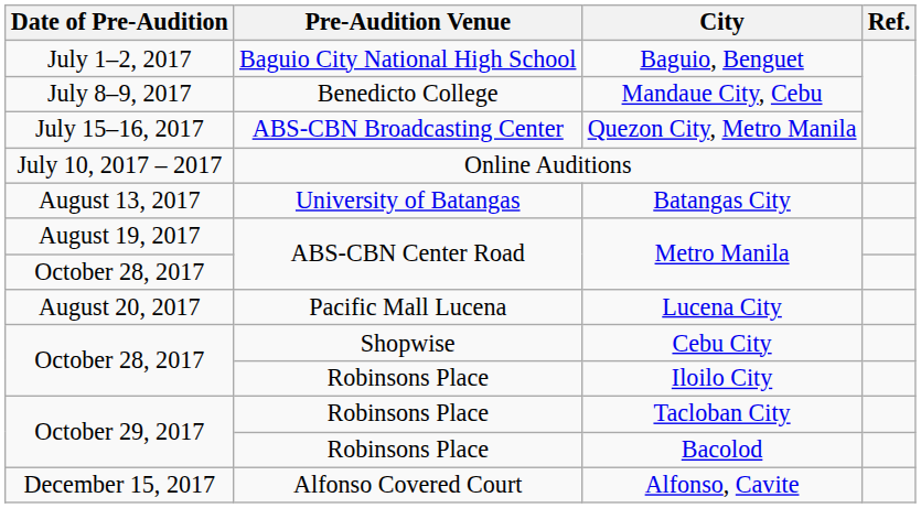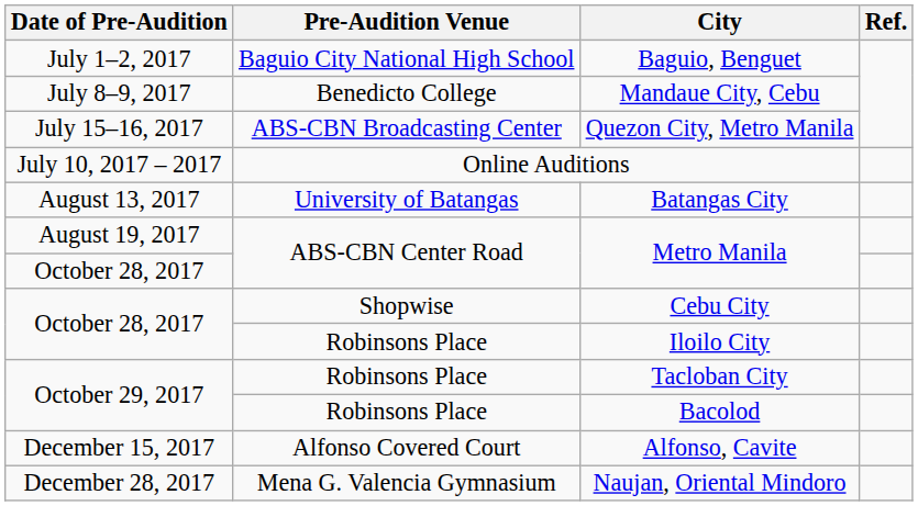 <table class="wikitable"  style="text-align:center; line-height:16px; width:auto;">
 <tr>
 <th>Date of Pre-Audition</th>
 <th>Pre-Audition Venue</th>
 <th>City</th>
 <th>Ref.</th>
 </tr>
 <tr>
 <td>July 1–2, 2017</td>
 <td><a href='#'>Baguio City National High School</a></td>
 <td><a href='#'>Baguio</a>, <a href='#'>Benguet</a></td>
 <td rowspan="3"></td>
 </tr>
 <tr>
 <td>July 8–9, 2017</td>
 <td>Benedicto College</td>
 <td><a href='#'>Mandaue City</a>, <a href='#'>Cebu</a></td>
 </tr>
 <tr>
 <td>July 15–16, 2017</td>
 <td><a href='#'>ABS-CBN Broadcasting Center</a></td>
 <td><a href='#'>Quezon City</a>, <a href='#'>Metro Manila</a></td>
 </tr>
 <tr>
 <td>July 10, 2017 – 2017</td>
 <td colspan="2">Online Auditions</td>
 <td></td>
 </tr>
 <tr>
 <td>August 13, 2017</td>
 <td><a href='#'>University of Batangas</a></td>
 <td><a href='#'>Batangas City</a></td>
 <td></td>
 </tr>
 <tr>
 <td>August 19, 2017</td>
 <td rowspan="2">ABS-CBN Center Road</td>
 <td rowspan="2"><a href='#'>Metro Manila</a></td>
 <td></td>
 </tr>
 <tr>
 <td>October 28, 2017</td>
 <td></td>
 </tr>
 <tr>
-<td>August 20, 2017</td>
-<td>Pacific Mall Lucena</td>
-<td><a href='#'>Lucena City</a></td>
-<td></td>
-</tr>
-<tr>
 <td rowspan="2">October 28, 2017</td>
 <td>Shopwise</td>
 <td><a href='#'>Cebu City</a></td>
 <td></td>
 </tr>
 <tr>
 <td>Robinsons Place</td>
 <td><a href='#'>Iloilo City</a></td>
 <td></td>
 </tr>
 <tr>
 <td rowspan="2">October 29, 2017</td>
 <td>Robinsons Place</td>
 <td><a href='#'>Tacloban City</a></td>
 <td></td>
 </tr>
 <tr>
 <td>Robinsons Place</td>
 <td><a href='#'>Bacolod</a></td>
 <td></td>
 </tr>
 <tr>
 <td>December 15, 2017</td>
 <td>Alfonso Covered Court</td>
 <td><a href='#'>Alfonso</a>, <a href='#'>Cavite</a></td>
 <td></td>
 </tr>
+<tr>
+<td>December 28, 2017</td>
+<td>Mena G. Valencia Gymnasium</td>
+<td><a href='#'>Naujan</a>, <a href='#'>Oriental Mindoro</a></td>
+<td></td>
+</tr>
 </table>
